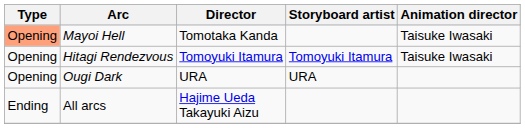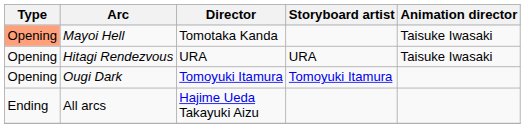 <table class="wikitable">
 <tr style="background:#b0c4de; text-align:center;">
 <th>Type</th>
 <th>Arc</th>
 <th>Director</th>
 <th>Storyboard artist</th>
 <th>Animation director</th>
 </tr>
 <tr>
 <td style="background: lightsalmon;">Opening</td>
 <td><em>Mayoi Hell</em></td>
 <td>Tomotaka Kanda</td>
 <td></td>
 <td>Taisuke Iwasaki</td>
 </tr>
 <tr>
 <td>Opening</td>
 <td><em>Hitagi Rendezvous</em></td>
-<td><a href='#'>Tomoyuki Itamura</a></td>
-<td><a href='#'>Tomoyuki Itamura</a></td>
+<td>URA</td>
+<td>URA</td>
 <td>Taisuke Iwasaki</td>
 </tr>
 <tr>
 <td>Opening</td>
 <td><em>Ougi Dark</em></td>
-<td>URA</td>
-<td>URA</td>
+<td><a href='#'>Tomoyuki Itamura</a></td>
+<td><a href='#'>Tomoyuki Itamura</a></td>
 <td></td>
 </tr>
 <tr>
 <td>Ending</td>
 <td>All arcs</td>
 <td><a href='#'>Hajime Ueda</a><br>Takayuki Aizu</td>
 <td></td>
 <td></td>
 </tr>
 <tr>
 </tr>
 </table>
